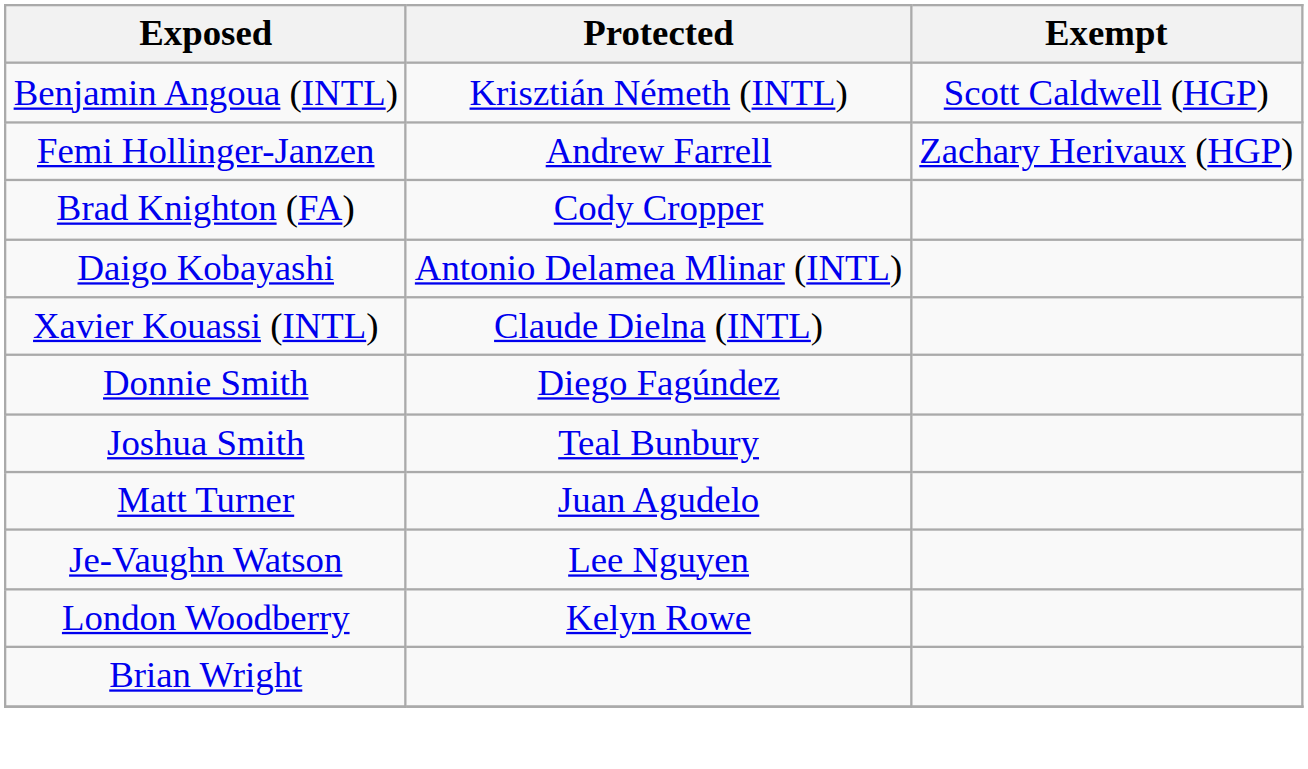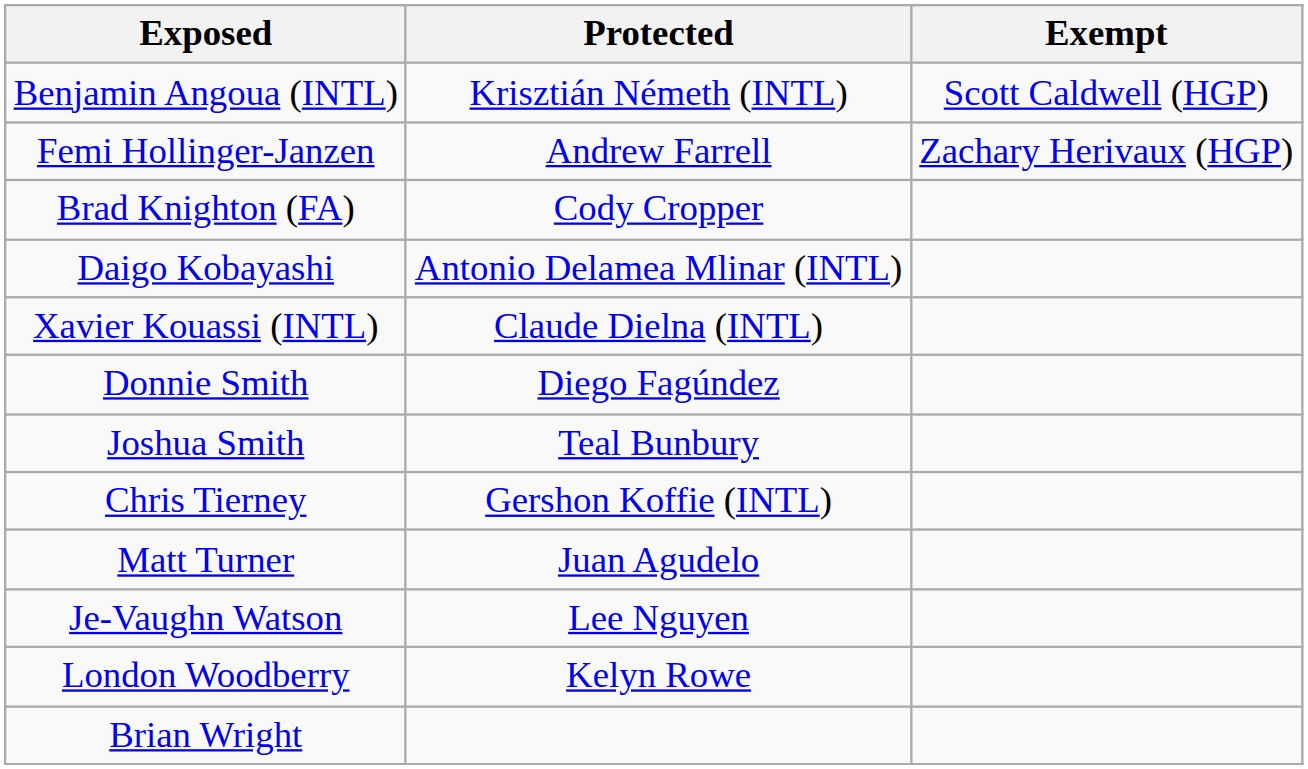 <table class="wikitable" style="text-align:center">
 <tr>
 <th>Exposed</th>
 <th>Protected</th>
 <th>Exempt</th>
 </tr>
 <tr>
 <td><a href='#'>Benjamin Angoua</a> (<a href='#'>INTL</a>)</td>
 <td><a href='#'>Krisztián Németh</a> (<a href='#'>INTL</a>)</td>
 <td><a href='#'>Scott Caldwell</a> (<a href='#'>HGP</a>)</td>
 </tr>
 <tr>
 <td><a href='#'>Femi Hollinger-Janzen</a></td>
 <td><a href='#'>Andrew Farrell</a></td>
 <td><a href='#'>Zachary Herivaux</a> (<a href='#'>HGP</a>)</td>
 </tr>
 <tr>
 <td><a href='#'>Brad Knighton</a> (<a href='#'>FA</a>)</td>
 <td><a href='#'>Cody Cropper</a></td>
 <td></td>
 </tr>
 <tr>
 <td><a href='#'>Daigo Kobayashi</a></td>
 <td><a href='#'>Antonio Delamea Mlinar</a> (<a href='#'>INTL</a>)</td>
 <td></td>
 </tr>
 <tr>
 <td><a href='#'>Xavier Kouassi</a> (<a href='#'>INTL</a>)</td>
 <td><a href='#'>Claude Dielna</a> (<a href='#'>INTL</a>)</td>
 <td></td>
 </tr>
 <tr>
 <td><a href='#'>Donnie Smith</a></td>
 <td><a href='#'>Diego Fagúndez</a></td>
 <td></td>
 </tr>
 <tr>
 <td><a href='#'>Joshua Smith</a></td>
 <td><a href='#'>Teal Bunbury</a></td>
 <td></td>
 </tr>
 <tr>
+<td><a href='#'>Chris Tierney</a></td>
+<td><a href='#'>Gershon Koffie</a> (<a href='#'>INTL</a>)</td>
+<td></td>
+</tr>
+<tr>
 <td><a href='#'>Matt Turner</a></td>
 <td><a href='#'>Juan Agudelo</a></td>
 <td></td>
 </tr>
 <tr>
 <td><a href='#'>Je-Vaughn Watson</a></td>
 <td><a href='#'>Lee Nguyen</a></td>
 <td></td>
 </tr>
 <tr>
 <td><a href='#'>London Woodberry</a></td>
 <td><a href='#'>Kelyn Rowe</a></td>
 <td></td>
 </tr>
 <tr>
 <td><a href='#'>Brian Wright</a></td>
 <td></td>
 <td></td>
 </tr>
 <tr>
 </tr>
 </table>
